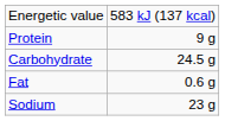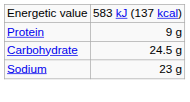 <table class=wikitable>
 <tr>
 <td>Energetic value</td>
 <td align="right">583 <a href='#'>kJ</a> (137 <a href='#'>kcal</a>)</td>
 </tr>
 <tr>
 <td><a href='#'>Protein</a></td>
 <td align="right">9 g</td>
 </tr>
 <tr>
 <td><a href='#'>Carbohydrate</a></td>
 <td align="right">24.5 g</td>
 </tr>
 <tr>
-<td><a href='#'>Fat</a></td>
-<td align="right">0.6 g</td>
-</tr>
-<tr>
 <td><a href='#'>Sodium</a></td>
 <td align="right">23 g</td>
 </tr>
 </table>
